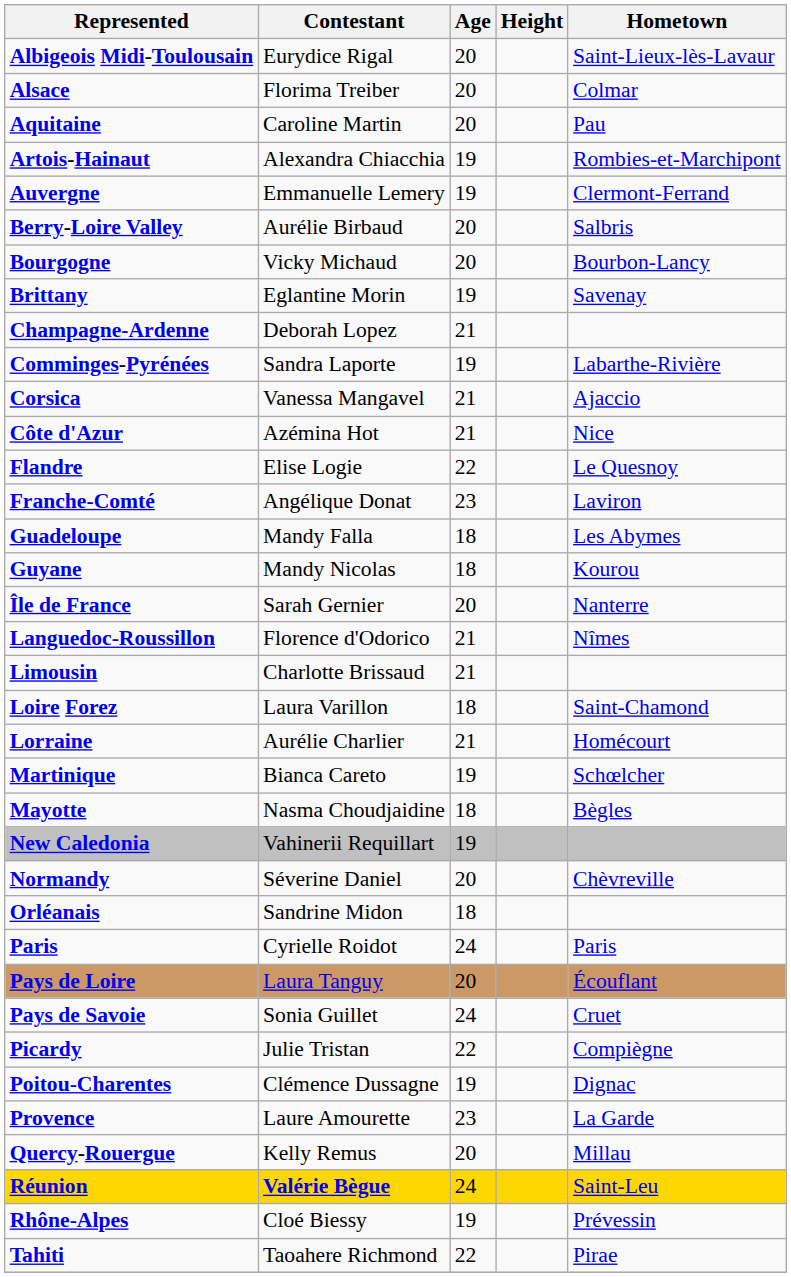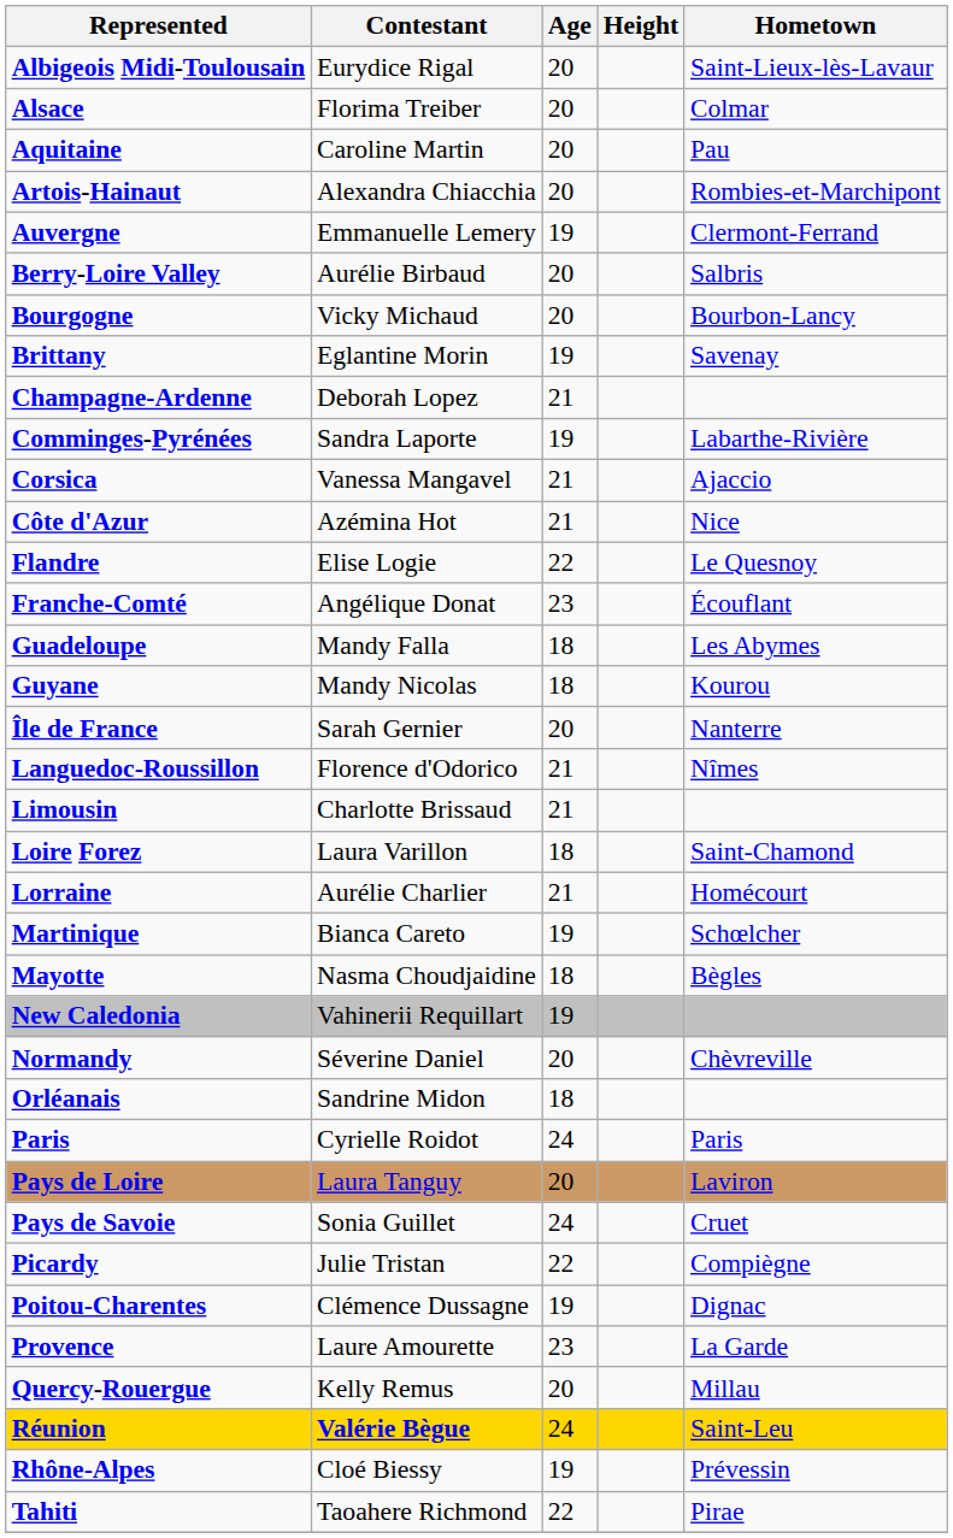 <table class="sortable wikitable">
 <tr>
 <th>Represented</th>
 <th>Contestant</th>
 <th>Age</th>
 <th>Height</th>
 <th>Hometown</th>
 </tr>
 <tr>
 <td> <strong><a href='#'>Albigeois</a> <a href='#'>Midi</a>-<a href='#'>Toulousain</a></strong></td>
 <td>Eurydice Rigal</td>
 <td>20</td>
 <td></td>
 <td><a href='#'>Saint-Lieux-lès-Lavaur</a></td>
 </tr>
 <tr>
 <td> <strong><a href='#'>Alsace</a></strong></td>
 <td>Florima Treiber</td>
 <td>20</td>
 <td></td>
 <td><a href='#'>Colmar</a></td>
 </tr>
 <tr>
 <td> <strong><a href='#'>Aquitaine</a></strong></td>
 <td>Caroline Martin</td>
 <td>20</td>
 <td></td>
 <td><a href='#'>Pau</a></td>
 </tr>
 <tr>
 <td> <strong><a href='#'>Artois</a>-<a href='#'>Hainaut</a></strong></td>
 <td>Alexandra Chiacchia</td>
-<td>19</td>
+<td>20</td>
 <td></td>
 <td><a href='#'>Rombies-et-Marchipont</a></td>
 </tr>
 <tr>
 <td> <strong><a href='#'>Auvergne</a></strong></td>
 <td>Emmanuelle Lemery</td>
 <td>19</td>
 <td></td>
 <td><a href='#'>Clermont-Ferrand</a></td>
 </tr>
 <tr>
 <td> <strong><a href='#'>Berry</a>-<a href='#'>Loire Valley</a></strong></td>
 <td>Aurélie Birbaud</td>
 <td>20</td>
 <td></td>
 <td><a href='#'>Salbris</a></td>
 </tr>
 <tr>
 <td> <strong><a href='#'>Bourgogne</a></strong></td>
 <td>Vicky Michaud</td>
 <td>20</td>
 <td></td>
 <td><a href='#'>Bourbon-Lancy</a></td>
 </tr>
 <tr>
 <td> <strong><a href='#'>Brittany</a></strong></td>
 <td>Eglantine Morin</td>
 <td>19</td>
 <td></td>
 <td><a href='#'>Savenay</a></td>
 </tr>
 <tr>
 <td> <strong><a href='#'>Champagne-Ardenne</a></strong></td>
 <td>Deborah Lopez</td>
 <td>21</td>
 <td></td>
 <td></td>
 </tr>
 <tr>
 <td> <strong><a href='#'>Comminges</a>-<a href='#'>Pyrénées</a></strong></td>
 <td>Sandra Laporte</td>
 <td>19</td>
 <td></td>
 <td><a href='#'>Labarthe-Rivière</a></td>
 </tr>
 <tr>
 <td> <strong><a href='#'>Corsica</a></strong></td>
 <td>Vanessa Mangavel</td>
 <td>21</td>
 <td></td>
 <td><a href='#'>Ajaccio</a></td>
 </tr>
 <tr>
 <td> <strong><a href='#'>Côte d'Azur</a></strong></td>
 <td>Azémina Hot</td>
 <td>21</td>
 <td></td>
 <td><a href='#'>Nice</a></td>
 </tr>
 <tr>
 <td> <strong><a href='#'>Flandre</a></strong></td>
 <td>Elise Logie</td>
 <td>22</td>
 <td></td>
 <td><a href='#'>Le Quesnoy</a></td>
 </tr>
 <tr>
 <td> <strong><a href='#'>Franche-Comté</a></strong></td>
 <td>Angélique Donat</td>
 <td>23</td>
 <td></td>
-<td><a href='#'>Laviron</a></td>
+<td><a href='#'>Écouflant</a></td>
 </tr>
 <tr>
 <td> <strong><a href='#'>Guadeloupe</a></strong></td>
 <td>Mandy Falla</td>
 <td>18</td>
 <td></td>
 <td><a href='#'>Les Abymes</a></td>
 </tr>
 <tr>
 <td> <strong><a href='#'>Guyane</a></strong></td>
 <td>Mandy Nicolas</td>
 <td>18</td>
 <td></td>
 <td><a href='#'>Kourou</a></td>
 </tr>
 <tr>
 <td> <strong><a href='#'>Île de France</a></strong></td>
 <td>Sarah Gernier</td>
 <td>20</td>
 <td></td>
 <td><a href='#'>Nanterre</a></td>
 </tr>
 <tr>
 <td> <strong><a href='#'>Languedoc-Roussillon</a></strong></td>
 <td>Florence d'Odorico</td>
 <td>21</td>
 <td></td>
 <td><a href='#'>Nîmes</a></td>
 </tr>
 <tr>
 <td> <strong><a href='#'>Limousin</a></strong></td>
 <td>Charlotte Brissaud</td>
 <td>21</td>
 <td></td>
 <td></td>
 </tr>
 <tr>
 <td> <strong><a href='#'>Loire</a> <a href='#'>Forez</a></strong></td>
 <td>Laura Varillon</td>
 <td>18</td>
 <td></td>
 <td><a href='#'>Saint-Chamond</a></td>
 </tr>
 <tr>
 <td> <strong><a href='#'>Lorraine</a></strong></td>
 <td>Aurélie Charlier</td>
 <td>21</td>
 <td></td>
 <td><a href='#'>Homécourt</a></td>
 </tr>
 <tr>
 <td> <strong><a href='#'>Martinique</a></strong></td>
 <td>Bianca Careto</td>
 <td>19</td>
 <td></td>
 <td><a href='#'>Schœlcher</a></td>
 </tr>
 <tr>
 <td> <strong><a href='#'>Mayotte</a></strong></td>
 <td>Nasma Choudjaidine</td>
 <td>18</td>
 <td></td>
 <td><a href='#'>Bègles</a></td>
 </tr>
 <tr bgcolor="silver">
 <td> <strong><a href='#'>New Caledonia</a></strong></td>
 <td>Vahinerii Requillart</td>
 <td>19</td>
 <td></td>
 <td></td>
 </tr>
 <tr>
 <td> <strong><a href='#'>Normandy</a></strong></td>
 <td>Séverine Daniel</td>
 <td>20</td>
 <td></td>
 <td><a href='#'>Chèvreville</a></td>
 </tr>
 <tr>
 <td> <strong><a href='#'>Orléanais</a></strong></td>
 <td>Sandrine Midon</td>
 <td>18</td>
 <td></td>
 <td></td>
 </tr>
 <tr>
 <td> <strong><a href='#'>Paris</a></strong></td>
 <td>Cyrielle Roidot</td>
 <td>24</td>
 <td></td>
 <td><a href='#'>Paris</a></td>
 </tr>
 <tr bgcolor=#cc9966>
 <td> <strong><a href='#'>Pays de Loire</a></strong></td>
 <td><a href='#'>Laura Tanguy</a></td>
 <td>20</td>
 <td></td>
-<td><a href='#'>Écouflant</a></td>
+<td><a href='#'>Laviron</a></td>
 </tr>
 <tr>
 <td> <strong><a href='#'>Pays de Savoie</a></strong></td>
 <td>Sonia Guillet</td>
 <td>24</td>
 <td></td>
 <td><a href='#'>Cruet</a></td>
 </tr>
 <tr>
 <td> <strong><a href='#'>Picardy</a></strong></td>
 <td>Julie Tristan</td>
 <td>22</td>
 <td></td>
 <td><a href='#'>Compiègne</a></td>
 </tr>
 <tr>
 <td> <strong><a href='#'>Poitou-Charentes</a></strong></td>
 <td>Clémence Dussagne</td>
 <td>19</td>
 <td></td>
 <td><a href='#'>Dignac</a></td>
 </tr>
 <tr>
 <td> <strong><a href='#'>Provence</a></strong></td>
 <td>Laure Amourette</td>
 <td>23</td>
 <td></td>
 <td><a href='#'>La Garde</a></td>
 </tr>
 <tr>
 <td> <strong><a href='#'>Quercy</a>-<a href='#'>Rouergue</a></strong></td>
 <td>Kelly Remus</td>
 <td>20</td>
 <td></td>
 <td><a href='#'>Millau</a></td>
 </tr>
 <tr bgcolor="gold">
 <td> <strong><a href='#'>Réunion</a></strong></td>
 <td><strong><a href='#'>Valérie Bègue</a></strong></td>
 <td>24</td>
 <td></td>
 <td><a href='#'>Saint-Leu</a></td>
 </tr>
 <tr>
 <td> <strong><a href='#'>Rhône-Alpes</a></strong></td>
 <td>Cloé Biessy</td>
 <td>19</td>
 <td></td>
 <td><a href='#'>Prévessin</a></td>
 </tr>
 <tr>
 <td> <strong><a href='#'>Tahiti</a></strong></td>
 <td>Taoahere Richmond</td>
 <td>22</td>
 <td></td>
 <td><a href='#'>Pirae</a></td>
 </tr>
 <tr>
 </tr>
 </table>
